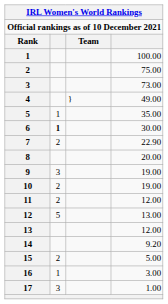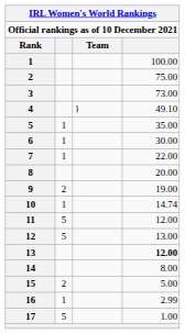 <table class="wikitable" style="text-align:center; font-size: 90%; float: left; margin-left: 1em;">
 <tr>
 <th colspan="4"><a href='#'>IRL Women's World Rankings</a></th>
 </tr>
 <tr>
 <td colspan=4 style="text-align:center;"><strong>Official rankings as of 10 December 2021</strong></td>
 </tr>
 <tr>
 <th>Rank</th>
 <th></th>
 <th>Team</th>
 <th></th>
 </tr>
 <tr>
 <th>1</th>
 <td></td>
 <td style="text-align:left;"></td>
 <td style="text-align:right;">100.00</td>
 </tr>
 <tr>
 <th>2</th>
 <td></td>
 <td style="text-align:left;"></td>
 <td style="text-align:right;">75.00</td>
 </tr>
 <tr>
 <th>3</th>
 <td></td>
 <td style="text-align:left;"></td>
 <td style="text-align:right;">73.00</td>
 </tr>
 <tr>
 <th>4</th>
 <td></td>
 <td style="text-align:left;">}</td>
-<td style="text-align:right;">49.00</td>
+<td style="text-align:right;">49.10</td>
 </tr>
 <tr>
 <th>5</th>
 <td> 1</td>
 <td style="text-align:left;"></td>
 <td style="text-align:right;">35.00</td>
 </tr>
 <tr>
 <th>6</th>
-<td><strong> 1</strong></td>
+<td> 1</td>
 <td style="text-align:left;"></td>
 <td style="text-align:right;">30.00</td>
 </tr>
 <tr>
 <th>7</th>
-<td> 2</td>
+<td> 1</td>
 <td style="text-align:left;"></td>
-<td style="text-align:right;">22.90</td>
+<td style="text-align:right;">22.00</td>
 </tr>
 <tr>
 <th>8</th>
 <td></td>
 <td style="text-align:left;"></td>
 <td style="text-align:right;">20.00</td>
 </tr>
 <tr>
 <th>9</th>
-<td> 3</td>
+<td> 2</td>
 <td style="text-align:left;"></td>
 <td style="text-align:right;">19.00</td>
 </tr>
 <tr>
 <th>10</th>
-<td> 2</td>
+<td> 1</td>
 <td style="text-align:left;"></td>
-<td style="text-align:right;">19.00</td>
+<td style="text-align:right;">14.74</td>
 </tr>
 <tr>
 <th>11</th>
-<td> 2</td>
+<td> 5</td>
 <td style="text-align:left;"></td>
 <td style="text-align:right;">12.00</td>
 </tr>
 <tr>
 <th>12</th>
 <td> 5</td>
 <td style="text-align:left;"></td>
 <td style="text-align:right;">13.00</td>
 </tr>
 <tr>
 <th>13</th>
 <td></td>
 <td style="text-align:left;"></td>
-<td style="text-align:right;">12.00</td>
+<td style="text-align:right;"><strong>12.00</strong></td>
 </tr>
 <tr>
 <th>14</th>
 <td></td>
 <td style="text-align:left;"></td>
-<td style="text-align:right;">9.20</td>
+<td style="text-align:right;">8.00</td>
 </tr>
 <tr>
 <th>15</th>
 <td> 2</td>
 <td style="text-align:left;"></td>
 <td style="text-align:right;">5.00</td>
 </tr>
 <tr>
 <th>16</th>
 <td> 1</td>
 <td style="text-align:left;"></td>
-<td style="text-align:right;">3.00</td>
+<td style="text-align:right;">2.99</td>
 </tr>
 <tr>
 <th>17</th>
-<td> 3</td>
+<td> 5</td>
 <td style="text-align:left;"></td>
 <td style="text-align:right;">1.00</td>
 </tr>
 <tr>
 <th colspan=4></th>
 </tr>
 </table>
